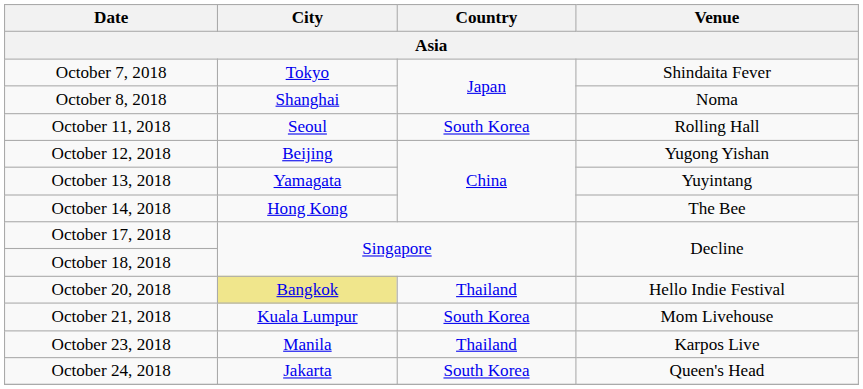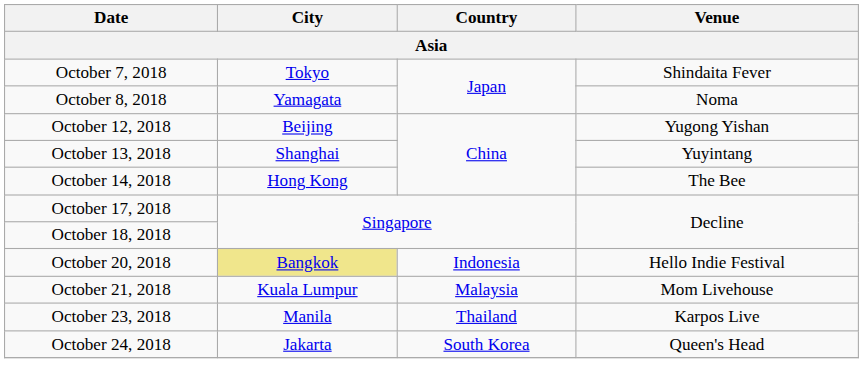 <table class="wikitable" style="text-align:center;">
 <tr>
 <th scope="col" style="width:12em;">Date</th>
 <th scope="col" style="width:10em;">City</th>
 <th scope="col" style="width:10em;">Country</th>
 <th scope="col" style="width:16em;">Venue</th>
 </tr>
 <tr>
 <th colspan="4">Asia</th>
 </tr>
 <tr>
 <td>October 7, 2018</td>
 <td><a href='#'>Tokyo</a></td>
 <td rowspan="2"><a href='#'>Japan</a></td>
 <td>Shindaita Fever</td>
 </tr>
 <tr>
 <td>October 8, 2018</td>
-<td><a href='#'>Shanghai</a></td>
+<td><a href='#'>Yamagata</a></td>
 <td>Noma</td>
-</tr>
-<tr>
-<td>October 11, 2018</td>
-<td><a href='#'>Seoul</a></td>
-<td><a href='#'>South Korea</a></td>
-<td>Rolling Hall</td>
 </tr>
 <tr>
 <td>October 12, 2018</td>
 <td><a href='#'>Beijing</a></td>
 <td rowspan="3"><a href='#'>China</a></td>
 <td>Yugong Yishan</td>
 </tr>
 <tr>
 <td>October 13, 2018</td>
-<td><a href='#'>Yamagata</a></td>
+<td><a href='#'>Shanghai</a></td>
 <td>Yuyintang</td>
 </tr>
 <tr>
 <td>October 14, 2018</td>
 <td><a href='#'>Hong Kong</a></td>
 <td>The Bee</td>
 </tr>
 <tr>
 <td>October 17, 2018</td>
 <td colspan="2" rowspan="2"><a href='#'>Singapore</a></td>
 <td rowspan="2">Decline</td>
 </tr>
 <tr>
 <td>October 18, 2018</td>
 </tr>
 <tr>
 <td>October 20, 2018</td>
 <td style="background: khaki;"><a href='#'>Bangkok</a></td>
-<td><a href='#'>Thailand</a></td>
+<td><a href='#'>Indonesia</a></td>
 <td>Hello Indie Festival</td>
 </tr>
 <tr>
 <td>October 21, 2018</td>
 <td><a href='#'>Kuala Lumpur</a></td>
-<td><a href='#'>South Korea</a></td>
+<td><a href='#'>Malaysia</a></td>
 <td>Mom Livehouse</td>
 </tr>
 <tr>
 <td>October 23, 2018</td>
 <td><a href='#'>Manila</a></td>
 <td><a href='#'>Thailand</a></td>
 <td>Karpos Live</td>
 </tr>
 <tr>
 <td>October 24, 2018</td>
 <td><a href='#'>Jakarta</a></td>
 <td><a href='#'>South Korea</a></td>
 <td>Queen's Head</td>
 </tr>
 <tr>
 </tr>
 </table>
